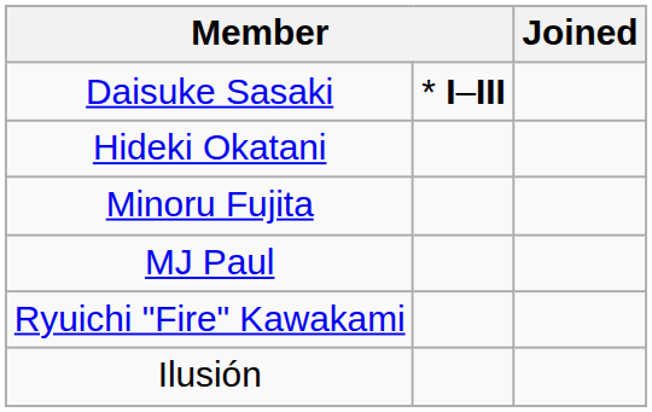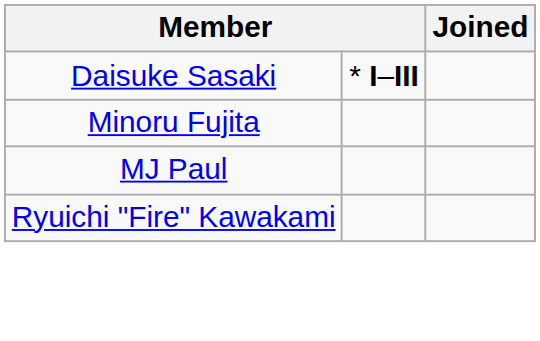 <table class="wikitable sortable" style="text-align:center;">
 <tr>
 <th colspan="2">Member</th>
 <th>Joined</th>
 </tr>
 <tr>
 <td><a href='#'>Daisuke Sasaki</a></td>
 <td>* <strong>I</strong>–<strong>III</strong></td>
-<td></td>
-</tr>
-<tr>
-<td><a href='#'>Hideki Okatani</a></td>
-<td></td>
 <td></td>
 </tr>
 <tr>
 <td><a href='#'>Minoru Fujita</a></td>
 <td></td>
 <td></td>
 </tr>
 <tr>
 <td><a href='#'>MJ Paul</a></td>
 <td></td>
 <td></td>
 </tr>
 <tr>
 <td><a href='#'>Ryuichi "Fire" Kawakami</a></td>
 <td></td>
 <td></td>
 </tr>
-<tr>
-<td>Ilusión</td>
-<td></td>
-<td></td>
-</tr>
 </table>
